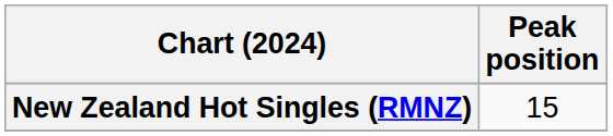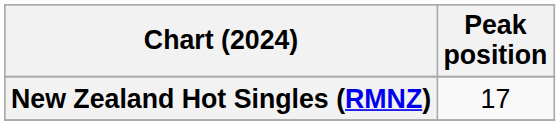 <table class="wikitable sortable plainrowheaders" style="text-align:center">
 <tr>
 <th scope="col">Chart (2024)</th>
 <th scope="col">Peak<br>position</th>
 </tr>
 <tr>
 </tr>
 <tr>
 <th scope="row">New Zealand Hot Singles (<a href='#'>RMNZ</a>)</th>
-<td>15</td>
+<td>17</td>
 </tr>
 <tr>
 </tr>
 <tr>
 </tr>
 </table>
